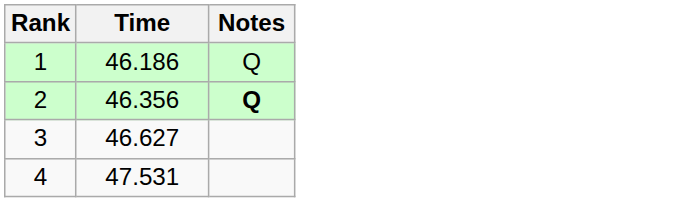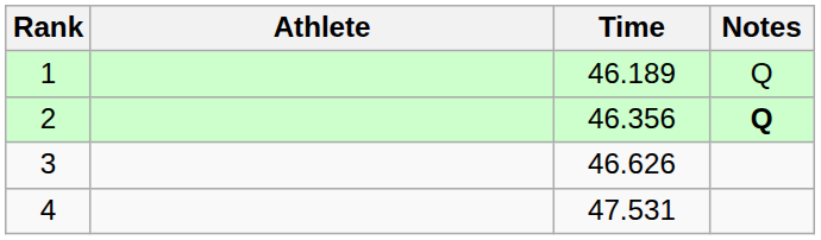 <table class=wikitable style="text-align:center">
 <tr>
 <th width=40>Rank</th>
+<th width=250>Athlete</th>
 <th width=80>Time</th>
 <th width=50>Notes</th>
 </tr>
 <tr bgcolor="ccffcc">
 <td>1</td>
-<td>46.186</td>
+<td align=left></td>
+<td>46.189</td>
 <td>Q</td>
 </tr>
 <tr bgcolor="ccffcc">
 <td>2</td>
+<td align=left></td>
 <td>46.356</td>
 <td><strong>Q</strong></td>
 </tr>
 <tr>
 <td>3</td>
-<td>46.627</td>
+<td align=left></td>
+<td>46.626</td>
 <td></td>
 </tr>
 <tr>
 <td>4</td>
+<td align=left></td>
 <td>47.531</td>
 <td></td>
 </tr>
 </table>
